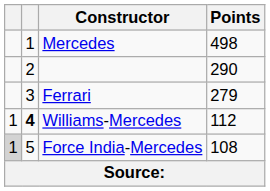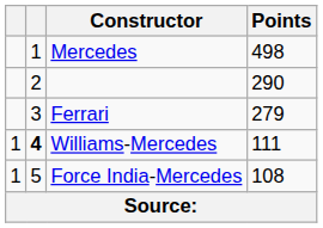 <table class="wikitable" style="font-size:85%">
 <tr>
 <th></th>
 <th></th>
 <th>Constructor</th>
 <th>Points</th>
 </tr>
 <tr>
 <td align="left"></td>
 <td align="center">1</td>
 <td> <a href='#'>Mercedes</a></td>
 <td align="left">498</td>
 </tr>
 <tr>
 <td align="left"></td>
 <td align="center">2</td>
 <td></td>
 <td align="left">290</td>
 </tr>
 <tr>
 <td align="left"></td>
 <td align="center">3</td>
 <td> <a href='#'>Ferrari</a></td>
 <td align="left">279</td>
 </tr>
 <tr>
 <td align="left"> 1</td>
 <td align="center"><strong>4</strong></td>
 <td> <a href='#'>Williams</a>-<a href='#'>Mercedes</a></td>
-<td align="left">112</td>
+<td align="left">111</td>
 </tr>
 <tr>
-<td align="left" style="background: lightgrey;"> 1</td>
+<td align="left"> 1</td>
 <td align="center">5</td>
 <td> <a href='#'>Force India</a>-<a href='#'>Mercedes</a></td>
 <td align="left">108</td>
 </tr>
 <tr>
 <th colspan=4>Source:</th>
 </tr>
 </table>
